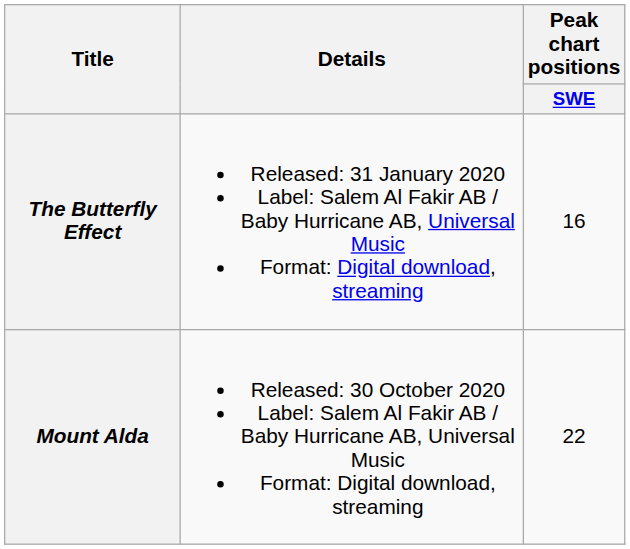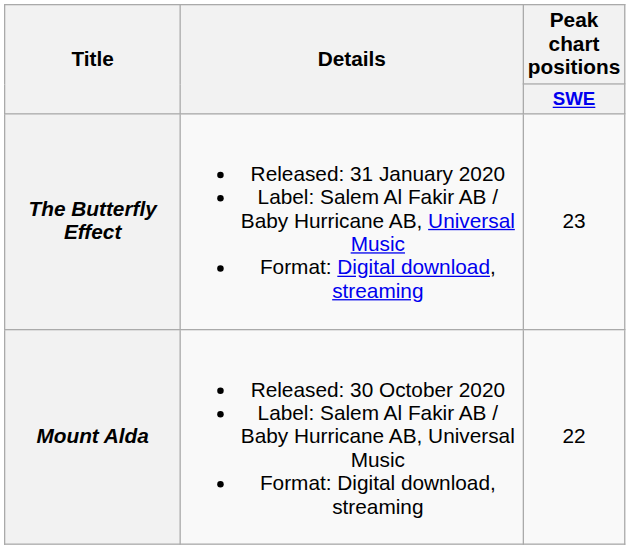 <table class="wikitable plainrowheaders" style="text-align:center;" border="1">
 <tr>
 <th scope="col" rowspan="2" style="width:8em;">Title</th>
 <th scope="col" rowspan="2" style="width:16em;">Details</th>
 <th scope="col" colspan="1">Peak chart positions</th>
 </tr>
 <tr>
 <th scope="col" style="width:2.9em;font-size:90%;"><a href='#'>SWE</a><br></th>
 </tr>
 <tr>
 <th scope="row"><em>The Butterfly Effect</em></th>
 <td><br><ul><li>Released: 31 January 2020</li><li>Label: Salem Al Fakir AB / Baby Hurricane AB, <a href='#'>Universal Music</a></li><li>Format: <a href='#'>Digital download</a>, <a href='#'>streaming</a></li></ul></td>
-<td>16<br></td>
+<td>23<br></td>
 </tr>
 <tr>
 <th scope="row"><em>Mount Alda</em></th>
 <td><br><ul><li>Released: 30 October 2020</li><li>Label: Salem Al Fakir AB / Baby Hurricane AB, Universal Music</li><li>Format: Digital download, streaming</li></ul></td>
 <td>22</td>
 </tr>
 </table>
